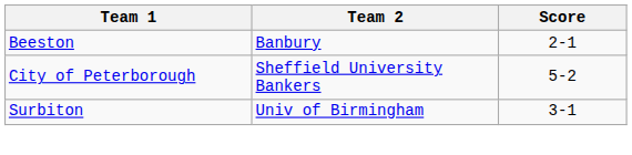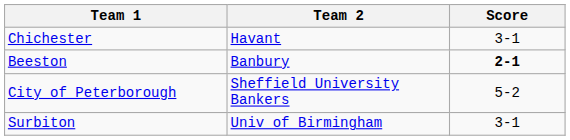 <table class="wikitable" style="font-size: 100%">
 <tr>
 <th width=200>Team 1</th>
 <th width=200>Team 2</th>
 <th width=100>Score</th>
 </tr>
 <tr>
+<td><a href='#'>Chichester</a></td>
+<td><a href='#'>Havant</a></td>
+<td align=center>3-1</td>
+</tr>
+<tr>
 <td><a href='#'>Beeston</a></td>
 <td><a href='#'>Banbury</a></td>
-<td align=center>2-1</td>
+<td align=center><strong>2-1</strong></td>
 </tr>
 <tr>
 <td><a href='#'>City of Peterborough</a></td>
 <td><a href='#'>Sheffield University Bankers</a></td>
 <td align=center>5-2</td>
 </tr>
 <tr>
 <td><a href='#'>Surbiton</a></td>
 <td><a href='#'>Univ of Birmingham</a></td>
 <td align=center>3-1</td>
 </tr>
 </table>
